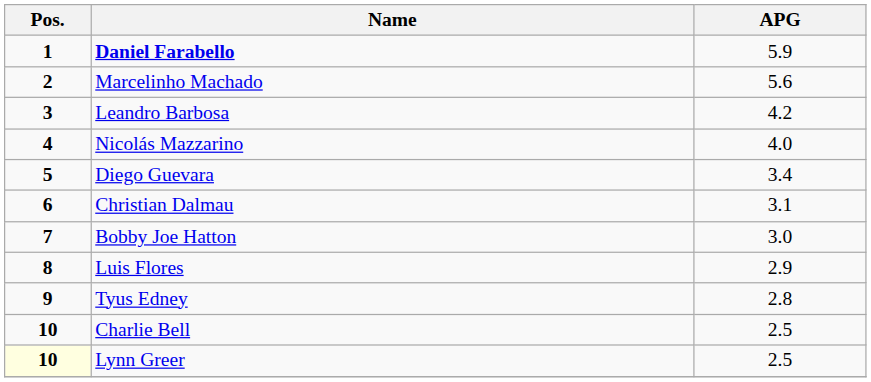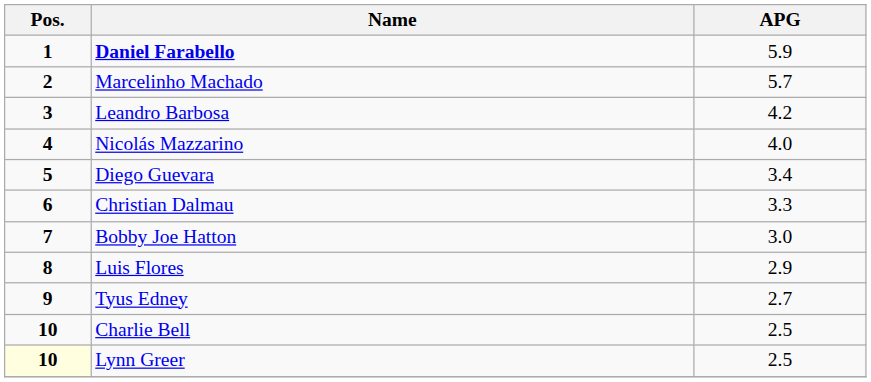 <table class=wikitable width="80%">
 <tr>
 <th width="10%">Pos.</th>
 <th width="70%">Name</th>
 <th width="20%">APG</th>
 </tr>
 <tr>
 <td align=center><strong>1</strong></td>
 <td> <strong><a href='#'>Daniel Farabello</a></strong></td>
 <td align=center>5.9</td>
 </tr>
 <tr>
 <td align=center><strong>2</strong></td>
 <td> <a href='#'>Marcelinho Machado</a></td>
-<td align=center>5.6</td>
+<td align=center>5.7</td>
 </tr>
 <tr>
 <td align=center><strong>3</strong></td>
 <td> <a href='#'>Leandro Barbosa</a></td>
 <td align=center>4.2</td>
 </tr>
 <tr>
 <td align=center><strong>4</strong></td>
 <td> <a href='#'>Nicolás Mazzarino</a></td>
 <td align=center>4.0</td>
 </tr>
 <tr>
 <td align=center><strong>5</strong></td>
 <td> <a href='#'>Diego Guevara</a></td>
 <td align=center>3.4</td>
 </tr>
 <tr>
 <td align=center><strong>6</strong></td>
 <td> <a href='#'>Christian Dalmau</a></td>
-<td align=center>3.1</td>
+<td align=center>3.3</td>
 </tr>
 <tr>
 <td align=center><strong>7</strong></td>
 <td> <a href='#'>Bobby Joe Hatton</a></td>
 <td align=center>3.0</td>
 </tr>
 <tr>
 <td align=center><strong>8</strong></td>
 <td> <a href='#'>Luis Flores</a></td>
 <td align=center>2.9</td>
 </tr>
 <tr>
 <td align=center><strong>9</strong></td>
 <td> <a href='#'>Tyus Edney</a></td>
-<td align=center>2.8</td>
+<td align=center>2.7</td>
 </tr>
 <tr>
 <td align=center><strong>10</strong></td>
 <td> <a href='#'>Charlie Bell</a></td>
 <td align=center>2.5</td>
 </tr>
 <tr>
 <td align=center style="background: lightyellow;"><strong>10</strong></td>
 <td> <a href='#'>Lynn Greer</a></td>
 <td align=center>2.5</td>
 </tr>
 <tr>
 </tr>
 </table>
